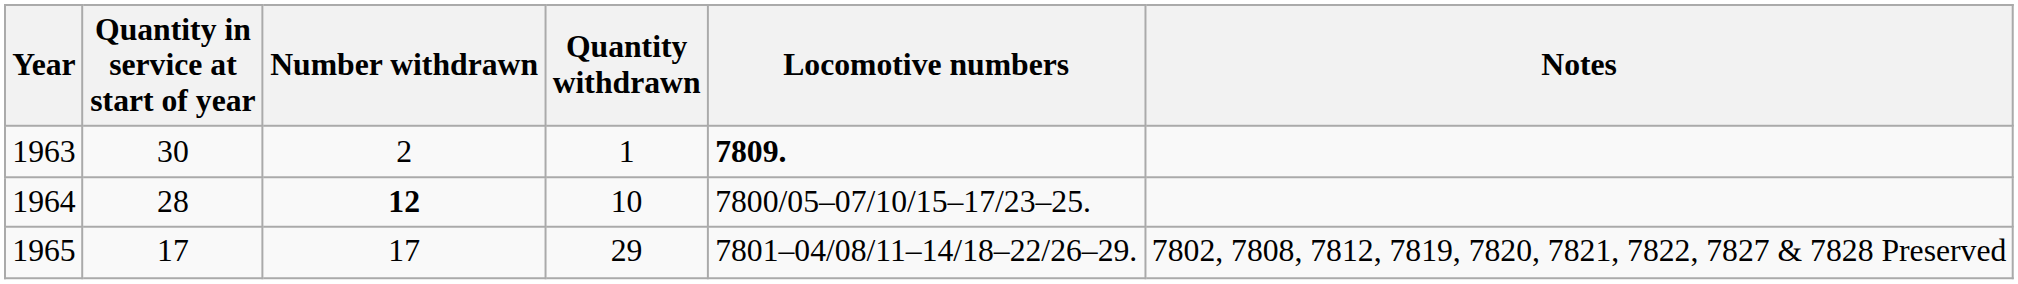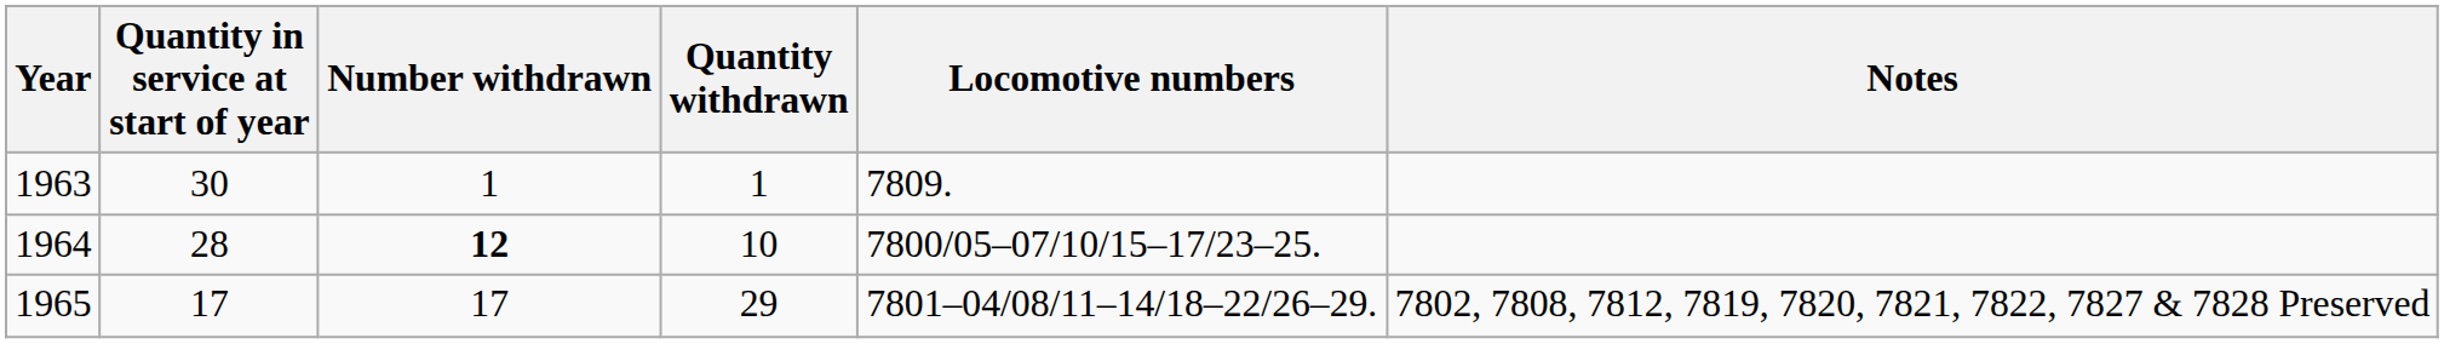 <table class="wikitable" style=text-align:center>
 <tr>
 <th>Year</th>
 <th>Quantity in<br>service at<br>start of year</th>
 <th>Number withdrawn</th>
 <th>Quantity<br>withdrawn</th>
 <th>Locomotive numbers</th>
 <th>Notes</th>
 </tr>
 <tr>
 <td>1963</td>
 <td>30</td>
-<td>2</td>
 <td>1</td>
-<td align=left><strong>7809.</strong></td>
+<td>1</td>
+<td align=left>7809.</td>
 <td></td>
 </tr>
 <tr>
 <td>1964</td>
 <td>28</td>
 <td><strong>12</strong></td>
 <td>10</td>
 <td align=left>7800/05–07/10/15–17/23–25.</td>
 <td></td>
 </tr>
 <tr>
 <td>1965</td>
 <td>17</td>
 <td>17</td>
 <td>29</td>
 <td align=left>7801–04/08/11–14/18–22/26–29.</td>
 <td>7802, 7808, 7812, 7819, 7820, 7821, 7822, 7827 & 7828 Preserved</td>
 </tr>
 </table>
